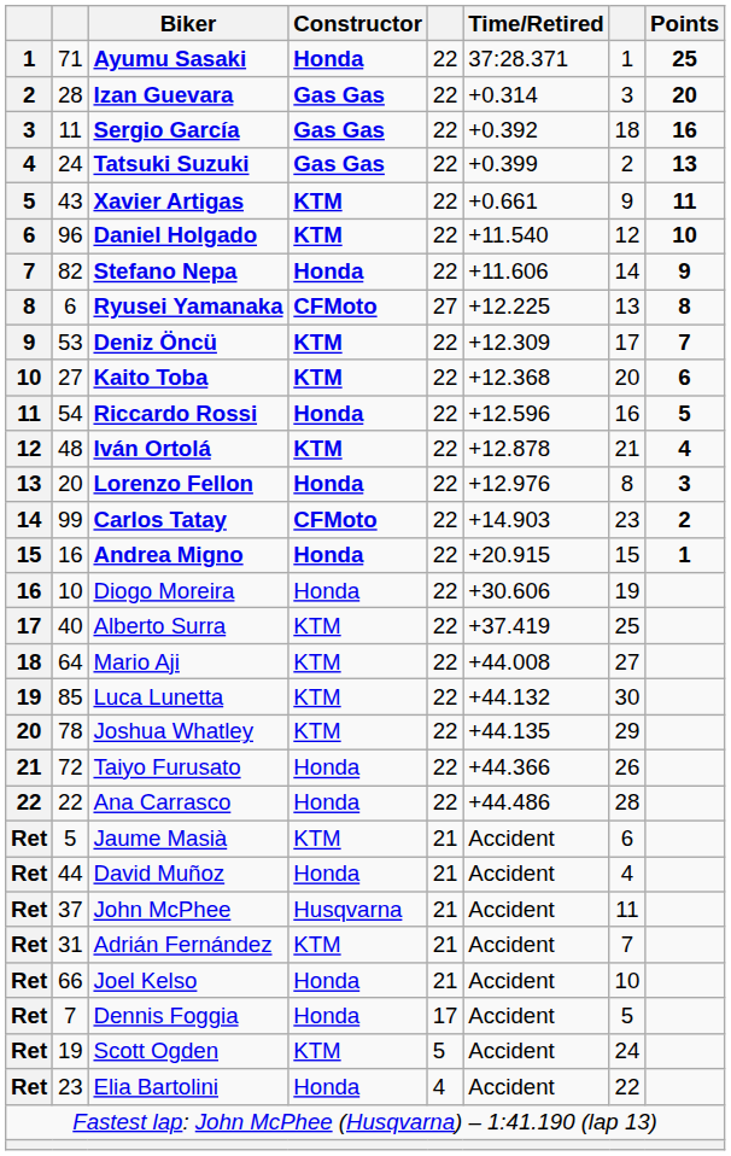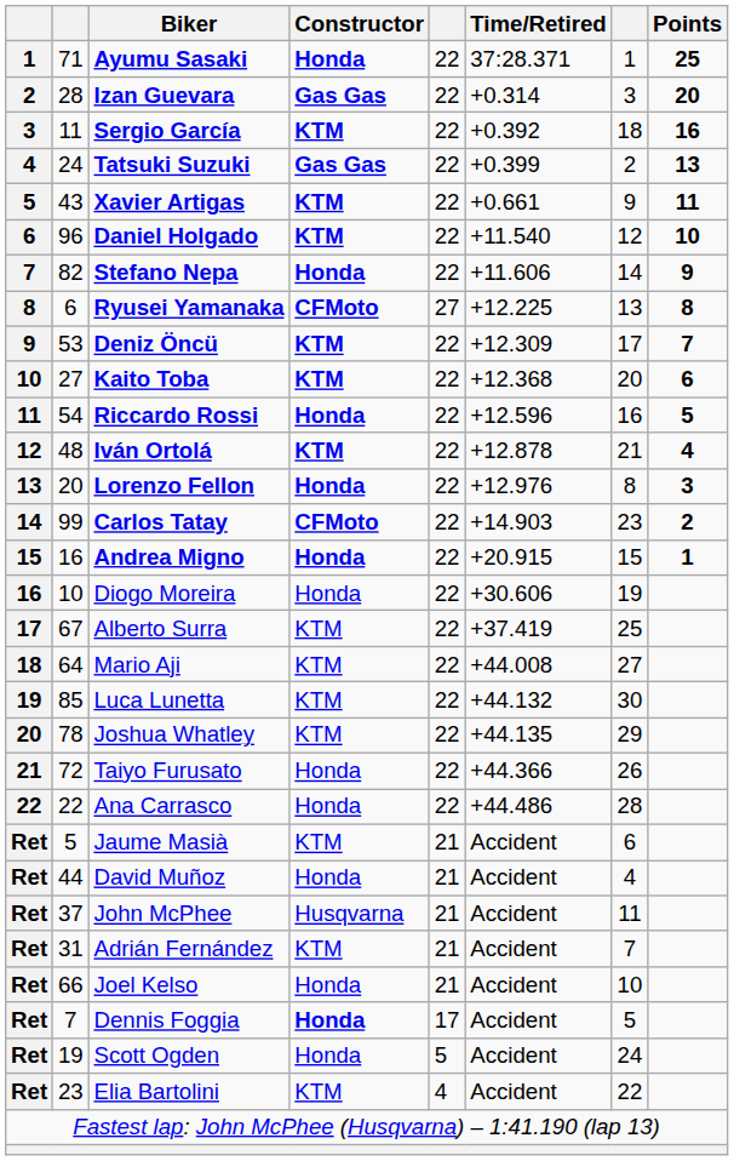 <table class="wikitable sortable" style="font-size: 85%;">
 <tr>
 <th scope="col"></th>
 <th scope="col"></th>
 <th scope="col">Biker</th>
 <th scope="col">Constructor</th>
 <th scope="col" class="unsortable"></th>
 <th scope="col" class="unsortable">Time/Retired</th>
 <th scope="col"></th>
 <th scope="col">Points</th>
 </tr>
 <tr>
 <th scope="row">1</th>
 <td align="center">71</td>
 <td> <strong><a href='#'>Ayumu Sasaki</a></strong></td>
 <td><strong><a href='#'>Honda</a></strong></td>
 <td>22</td>
 <td>37:28.371</td>
 <td align="center">1</td>
 <td align="center"><strong>25</strong></td>
 </tr>
 <tr>
 <th scope="row">2</th>
 <td align="center">28</td>
 <td> <strong><a href='#'>Izan Guevara</a></strong></td>
 <td><strong><a href='#'>Gas Gas</a></strong></td>
 <td>22</td>
 <td>+0.314</td>
 <td align="center">3</td>
 <td align="center"><strong>20</strong></td>
 </tr>
 <tr>
 <th scope="row">3</th>
 <td align="center">11</td>
 <td> <strong><a href='#'>Sergio García</a></strong></td>
-<td><strong><a href='#'>Gas Gas</a></strong></td>
+<td><strong><a href='#'>KTM</a></strong></td>
 <td>22</td>
 <td>+0.392</td>
 <td align="center">18</td>
 <td align="center"><strong>16</strong></td>
 </tr>
 <tr>
 <th scope="row">4</th>
 <td align="center">24</td>
 <td> <strong><a href='#'>Tatsuki Suzuki</a></strong></td>
 <td><strong><a href='#'>Gas Gas</a></strong></td>
 <td>22</td>
 <td>+0.399</td>
 <td align="center">2</td>
 <td align="center"><strong>13</strong></td>
 </tr>
 <tr>
 <th scope="row">5</th>
 <td align="center">43</td>
 <td> <strong><a href='#'>Xavier Artigas</a></strong></td>
 <td><strong><a href='#'>KTM</a></strong></td>
 <td>22</td>
 <td>+0.661</td>
 <td align="center">9</td>
 <td align="center"><strong>11</strong></td>
 </tr>
 <tr>
 <th scope="row">6</th>
 <td align="center">96</td>
 <td> <strong><a href='#'>Daniel Holgado</a></strong></td>
 <td><strong><a href='#'>KTM</a></strong></td>
 <td>22</td>
 <td>+11.540</td>
 <td align="center">12</td>
 <td align="center"><strong>10</strong></td>
 </tr>
 <tr>
 <th scope="row">7</th>
 <td align="center">82</td>
 <td> <strong><a href='#'>Stefano Nepa</a></strong></td>
 <td><strong><a href='#'>Honda</a></strong></td>
 <td>22</td>
 <td>+11.606</td>
 <td align="center">14</td>
 <td align="center"><strong>9</strong></td>
 </tr>
 <tr>
 <th scope="row">8</th>
 <td align="center">6</td>
 <td> <strong><a href='#'>Ryusei Yamanaka</a></strong></td>
 <td><strong><a href='#'>CFMoto</a></strong></td>
 <td>27</td>
 <td>+12.225</td>
 <td align="center">13</td>
 <td align="center"><strong>8</strong></td>
 </tr>
 <tr>
 <th scope="row">9</th>
 <td align="center">53</td>
 <td> <strong><a href='#'>Deniz Öncü</a></strong></td>
 <td><strong><a href='#'>KTM</a></strong></td>
 <td>22</td>
 <td>+12.309</td>
 <td align="center">17</td>
 <td align="center"><strong>7</strong></td>
 </tr>
 <tr>
 <th scope="row">10</th>
 <td align="center">27</td>
 <td> <strong><a href='#'>Kaito Toba</a></strong></td>
 <td><strong><a href='#'>KTM</a></strong></td>
 <td>22</td>
 <td>+12.368</td>
 <td align="center">20</td>
 <td align="center"><strong>6</strong></td>
 </tr>
 <tr>
 <th scope="row">11</th>
 <td align="center">54</td>
 <td> <strong><a href='#'>Riccardo Rossi</a></strong></td>
 <td><strong><a href='#'>Honda</a></strong></td>
 <td>22</td>
 <td>+12.596</td>
 <td align="center">16</td>
 <td align="center"><strong>5</strong></td>
 </tr>
 <tr>
 <th scope="row">12</th>
 <td align="center">48</td>
 <td> <strong><a href='#'>Iván Ortolá</a></strong></td>
 <td><strong><a href='#'>KTM</a></strong></td>
 <td>22</td>
 <td>+12.878</td>
 <td align="center">21</td>
 <td align="center"><strong>4</strong></td>
 </tr>
 <tr>
 <th scope="row">13</th>
 <td align="center">20</td>
 <td> <strong><a href='#'>Lorenzo Fellon</a></strong></td>
 <td><strong><a href='#'>Honda</a></strong></td>
 <td>22</td>
 <td>+12.976</td>
 <td align="center">8</td>
 <td align="center"><strong>3</strong></td>
 </tr>
 <tr>
 <th scope="row">14</th>
 <td align="center">99</td>
 <td> <strong><a href='#'>Carlos Tatay</a></strong></td>
 <td><strong><a href='#'>CFMoto</a></strong></td>
 <td>22</td>
 <td>+14.903</td>
 <td align="center">23</td>
 <td align="center"><strong>2</strong></td>
 </tr>
 <tr>
 <th scope="row">15</th>
 <td align="center">16</td>
 <td> <strong><a href='#'>Andrea Migno</a></strong></td>
 <td><strong><a href='#'>Honda</a></strong></td>
 <td>22</td>
 <td>+20.915</td>
 <td align="center">15</td>
 <td align="center"><strong>1</strong></td>
 </tr>
 <tr>
 <th scope="row">16</th>
 <td align="center">10</td>
 <td> <a href='#'>Diogo Moreira</a></td>
 <td><a href='#'>Honda</a></td>
 <td>22</td>
 <td>+30.606</td>
 <td align="center">19</td>
 <td></td>
 </tr>
 <tr>
 <th scope="row">17</th>
-<td align="center">40</td>
+<td align="center">67</td>
 <td> <a href='#'>Alberto Surra</a></td>
 <td><a href='#'>KTM</a></td>
 <td>22</td>
 <td>+37.419</td>
 <td align="center">25</td>
 <td></td>
 </tr>
 <tr>
 <th scope="row">18</th>
 <td align="center">64</td>
 <td> <a href='#'>Mario Aji</a></td>
 <td><a href='#'>KTM</a></td>
 <td>22</td>
 <td>+44.008</td>
 <td align="center">27</td>
 <td align="center"></td>
 </tr>
 <tr>
 <th scope="row">19</th>
 <td align="center">85</td>
 <td> <a href='#'>Luca Lunetta</a></td>
 <td><a href='#'>KTM</a></td>
 <td>22</td>
 <td>+44.132</td>
 <td align="center">30</td>
 <td align="center"></td>
 </tr>
 <tr>
 <th scope="row">20</th>
 <td align="center">78</td>
 <td> <a href='#'>Joshua Whatley</a></td>
 <td><a href='#'>KTM</a></td>
 <td>22</td>
 <td>+44.135</td>
 <td align="center">29</td>
 <td align="center"></td>
 </tr>
 <tr>
 <th scope="row">21</th>
 <td align="center">72</td>
 <td> <a href='#'>Taiyo Furusato</a></td>
 <td><a href='#'>Honda</a></td>
 <td>22</td>
 <td>+44.366</td>
 <td align="center">26</td>
 <td></td>
 </tr>
 <tr>
 <th scope="row">22</th>
 <td align="center">22</td>
 <td> <a href='#'>Ana Carrasco</a></td>
 <td><a href='#'>Honda</a></td>
 <td>22</td>
 <td>+44.486</td>
 <td align="center">28</td>
 <td></td>
 </tr>
 <tr>
 <th scope="row">Ret</th>
 <td align="center">5</td>
 <td> <a href='#'>Jaume Masià</a></td>
 <td><a href='#'>KTM</a></td>
 <td>21</td>
 <td>Accident</td>
 <td align="center">6</td>
 <td></td>
 </tr>
 <tr>
 <th scope="row">Ret</th>
 <td align="center">44</td>
 <td> <a href='#'>David Muñoz</a></td>
 <td><a href='#'>Honda</a></td>
 <td>21</td>
 <td>Accident</td>
 <td align="center">4</td>
 <td></td>
 </tr>
 <tr>
 <th scope="row">Ret</th>
 <td align="center">37</td>
 <td> <a href='#'>John McPhee</a></td>
 <td><a href='#'>Husqvarna</a></td>
 <td>21</td>
 <td>Accident</td>
 <td align="center">11</td>
 <td></td>
 </tr>
 <tr>
 <th scope="row">Ret</th>
 <td align="center">31</td>
 <td> <a href='#'>Adrián Fernández</a></td>
 <td><a href='#'>KTM</a></td>
 <td>21</td>
 <td>Accident</td>
 <td align="center">7</td>
 <td></td>
 </tr>
 <tr>
 <th scope="row">Ret</th>
 <td align="center">66</td>
 <td> <a href='#'>Joel Kelso</a></td>
 <td><a href='#'>Honda</a></td>
 <td>21</td>
 <td>Accident</td>
 <td align="center">10</td>
 <td></td>
 </tr>
 <tr>
 <th scope="row">Ret</th>
 <td align="center">7</td>
 <td> <a href='#'>Dennis Foggia</a></td>
-<td><a href='#'>Honda</a></td>
+<td><strong><a href='#'>Honda</a></strong></td>
 <td>17</td>
 <td>Accident</td>
 <td align="center">5</td>
 <td></td>
 </tr>
 <tr>
 <th scope="row">Ret</th>
 <td align="center">19</td>
 <td> <a href='#'>Scott Ogden</a></td>
-<td><a href='#'>KTM</a></td>
+<td><a href='#'>Honda</a></td>
 <td>5</td>
 <td>Accident</td>
 <td align="center">24</td>
 <td></td>
 </tr>
 <tr>
 <th scope="row">Ret</th>
 <td align="center">23</td>
 <td> <a href='#'>Elia Bartolini</a></td>
-<td><a href='#'>Honda</a></td>
+<td><a href='#'>KTM</a></td>
 <td>4</td>
 <td>Accident</td>
 <td align="center">22</td>
 <td></td>
 </tr>
 <tr class="sortbottom">
 <td colspan="8" style="text-align:center"><em><a href='#'>Fastest lap</a>:  <a href='#'>John McPhee</a> (<a href='#'>Husqvarna</a>) – 1:41.190 (lap 13)</em></td>
 </tr>
 <tr>
 <th colspan=8></th>
 </tr>
 </table>
